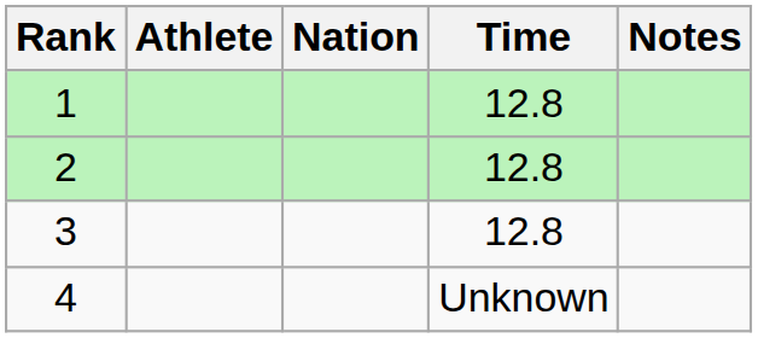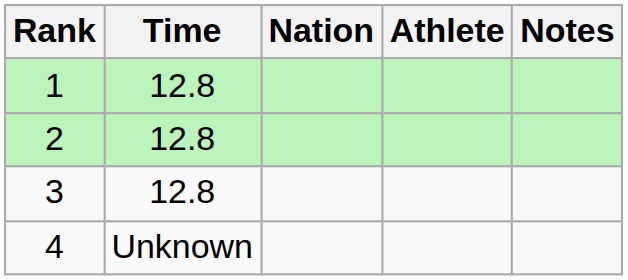 <table class="wikitable sortable" style="text-align:center">
 <tr>
 <th>Rank</th>
+<th>Time</th>
+<th>Nation</th>
 <th>Athlete</th>
-<th>Nation</th>
-<th>Time</th>
 <th>Notes</th>
 </tr>
 <tr style="background:#bbf3bb;">
 <td>1</td>
+<td>12.8</td>
 <td align=left></td>
 <td align=left></td>
-<td>12.8</td>
 <td></td>
 </tr>
 <tr style="background:#bbf3bb;">
 <td>2</td>
+<td>12.8</td>
 <td align=left></td>
 <td align=left></td>
-<td>12.8</td>
 <td></td>
 </tr>
 <tr>
 <td>3</td>
+<td>12.8</td>
 <td align=left></td>
 <td align=left></td>
-<td>12.8</td>
 <td></td>
 </tr>
 <tr>
 <td>4</td>
+<td>Unknown</td>
 <td align=left></td>
 <td align=left></td>
-<td>Unknown</td>
 <td></td>
 </tr>
 </table>
